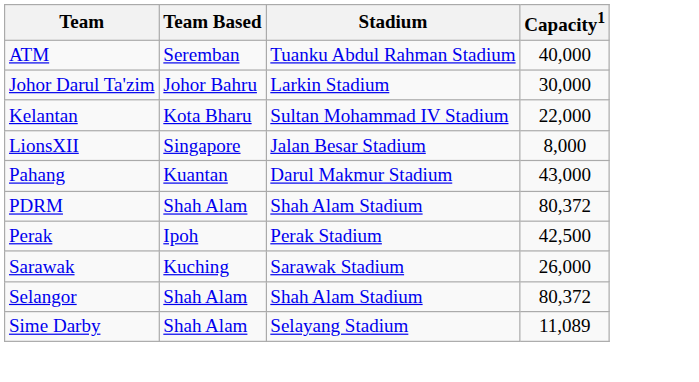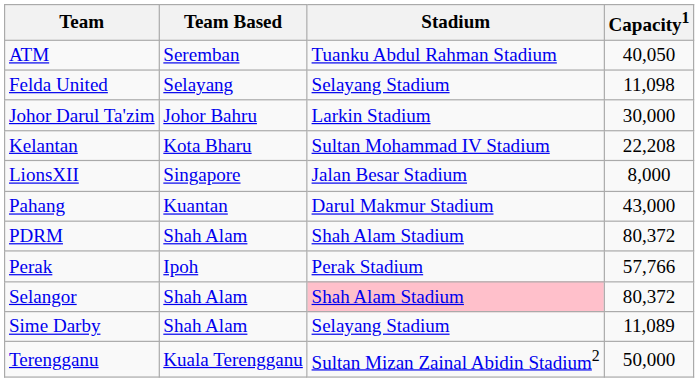 <table class="wikitable sortable">
 <tr>
 <th>Team</th>
 <th>Team Based</th>
 <th>Stadium</th>
 <th>Capacity<sup>1</sup></th>
 </tr>
 <tr>
 <td><a href='#'>ATM</a></td>
 <td><a href='#'>Seremban</a></td>
 <td><a href='#'>Tuanku Abdul Rahman Stadium</a></td>
-<td align="center">40,000</td>
+<td align="center">40,050</td>
+</tr>
+<tr>
+<td><a href='#'>Felda United</a></td>
+<td><a href='#'>Selayang</a></td>
+<td><a href='#'>Selayang Stadium</a></td>
+<td align="center">11,098</td>
 </tr>
 <tr>
 <td><a href='#'>Johor Darul Ta'zim</a></td>
 <td><a href='#'>Johor Bahru</a></td>
 <td><a href='#'>Larkin Stadium</a></td>
 <td align="center">30,000</td>
 </tr>
 <tr>
 <td><a href='#'>Kelantan</a></td>
 <td><a href='#'>Kota Bharu</a></td>
 <td><a href='#'>Sultan Mohammad IV Stadium</a></td>
-<td align="center">22,000</td>
+<td align="center">22,208</td>
 </tr>
 <tr>
 <td><a href='#'>LionsXII</a></td>
 <td><a href='#'>Singapore</a></td>
 <td><a href='#'>Jalan Besar Stadium</a></td>
 <td align="center">8,000</td>
 </tr>
 <tr>
 <td><a href='#'>Pahang</a></td>
 <td><a href='#'>Kuantan</a></td>
 <td><a href='#'>Darul Makmur Stadium</a></td>
 <td align="center">43,000</td>
 </tr>
 <tr>
 <td><a href='#'>PDRM</a></td>
 <td><a href='#'>Shah Alam</a></td>
 <td><a href='#'>Shah Alam Stadium</a></td>
 <td align="center">80,372</td>
 </tr>
 <tr>
 <td><a href='#'>Perak</a></td>
 <td><a href='#'>Ipoh</a></td>
 <td><a href='#'>Perak Stadium</a></td>
-<td align="center">42,500</td>
-</tr>
-<tr>
-<td><a href='#'>Sarawak</a></td>
-<td><a href='#'>Kuching</a></td>
-<td><a href='#'>Sarawak Stadium</a></td>
-<td align="center">26,000</td>
+<td align="center">57,766</td>
 </tr>
 <tr>
 <td><a href='#'>Selangor</a></td>
 <td><a href='#'>Shah Alam</a></td>
-<td><a href='#'>Shah Alam Stadium</a></td>
+<td style="background: pink;"><a href='#'>Shah Alam Stadium</a></td>
 <td align="center">80,372</td>
 </tr>
 <tr>
 <td><a href='#'>Sime Darby</a></td>
 <td><a href='#'>Shah Alam</a></td>
 <td><a href='#'>Selayang Stadium</a></td>
 <td align="center">11,089</td>
 </tr>
+<tr>
+<td><a href='#'>Terengganu</a></td>
+<td><a href='#'>Kuala Terengganu</a></td>
+<td><a href='#'>Sultan Mizan Zainal Abidin Stadium</a><sup>2</sup></td>
+<td align="center">50,000</td>
+</tr>
 </table>
